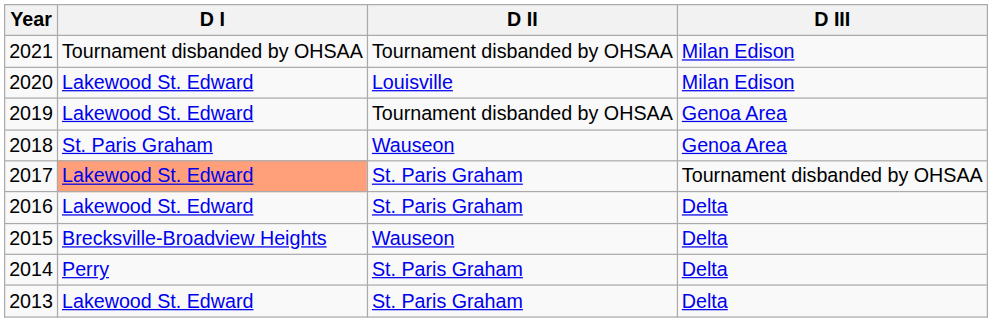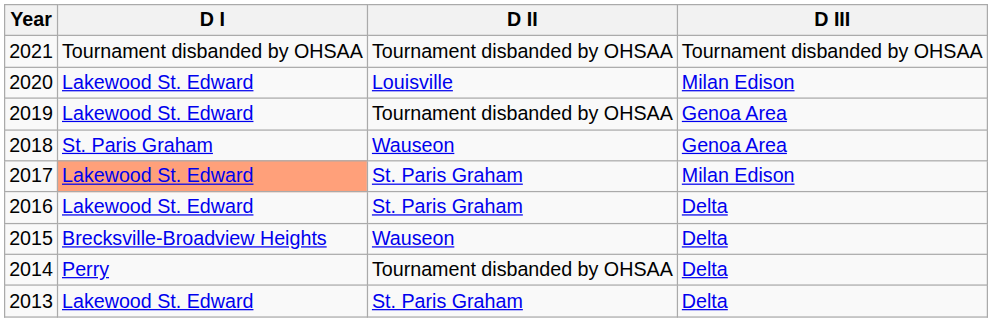 <table class="wikitable">
 <tr>
 <th>Year</th>
 <th>D I</th>
 <th>D II</th>
 <th>D III</th>
 </tr>
 <tr>
 <td>2021</td>
 <td>Tournament disbanded by OHSAA</td>
 <td>Tournament disbanded by OHSAA</td>
-<td><a href='#'>Milan Edison</a></td>
+<td>Tournament disbanded by OHSAA</td>
 </tr>
 <tr>
 <td>2020</td>
 <td><a href='#'>Lakewood St. Edward</a></td>
 <td><a href='#'>Louisville</a></td>
 <td><a href='#'>Milan Edison</a></td>
 </tr>
 <tr>
 <td>2019</td>
 <td><a href='#'>Lakewood St. Edward</a></td>
 <td>Tournament disbanded by OHSAA</td>
 <td><a href='#'>Genoa Area</a></td>
 </tr>
 <tr>
 <td>2018</td>
 <td><a href='#'>St. Paris Graham</a></td>
 <td><a href='#'>Wauseon</a></td>
 <td><a href='#'>Genoa Area</a></td>
 </tr>
 <tr>
 <td>2017</td>
 <td style="background: lightsalmon;"><a href='#'>Lakewood St. Edward</a></td>
 <td><a href='#'>St. Paris Graham</a></td>
-<td>Tournament disbanded by OHSAA</td>
+<td><a href='#'>Milan Edison</a></td>
 </tr>
 <tr>
 <td>2016</td>
 <td><a href='#'>Lakewood St. Edward</a></td>
 <td><a href='#'>St. Paris Graham</a></td>
 <td><a href='#'>Delta</a></td>
 </tr>
 <tr>
 <td>2015</td>
 <td><a href='#'>Brecksville-Broadview Heights</a></td>
 <td><a href='#'>Wauseon</a></td>
 <td><a href='#'>Delta</a></td>
 </tr>
 <tr>
 <td>2014</td>
 <td><a href='#'>Perry</a></td>
-<td><a href='#'>St. Paris Graham</a></td>
+<td>Tournament disbanded by OHSAA</td>
 <td><a href='#'>Delta</a></td>
 </tr>
 <tr>
 <td>2013</td>
 <td><a href='#'>Lakewood St. Edward</a></td>
 <td><a href='#'>St. Paris Graham</a></td>
 <td><a href='#'>Delta</a></td>
 </tr>
 </table>
